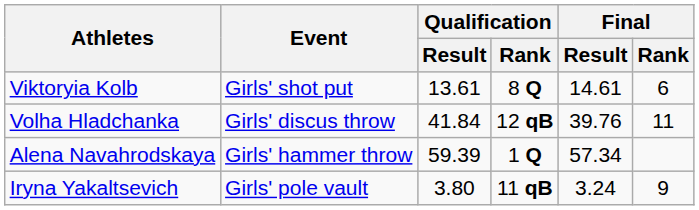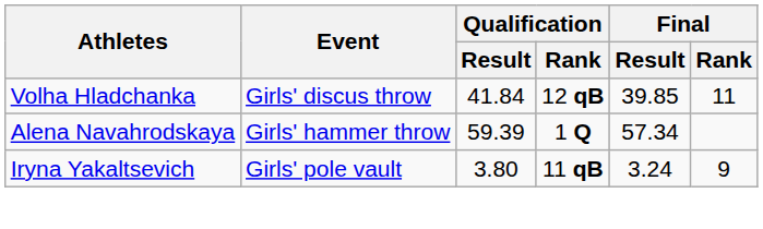 <table class="wikitable" border="1" style="font-size:90%">
 <tr>
 <th rowspan=2>Athletes</th>
 <th rowspan=2>Event</th>
 <th colspan=2>Qualification</th>
 <th colspan=2>Final</th>
 </tr>
 <tr>
 <th>Result</th>
 <th>Rank</th>
 <th>Result</th>
 <th>Rank</th>
 </tr>
 <tr>
-<td><a href='#'>Viktoryia Kolb</a></td>
-<td><a href='#'>Girls' shot put</a></td>
-<td align=center>13.61</td>
-<td align=center>8 <strong>Q</strong></td>
-<td align=center>14.61</td>
-<td align=center>6</td>
-</tr>
-<tr>
 <td><a href='#'>Volha Hladchanka</a></td>
 <td><a href='#'>Girls' discus throw</a></td>
 <td align=center>41.84</td>
 <td align=center>12 <strong>qB</strong></td>
-<td align=center>39.76</td>
+<td align=center>39.85</td>
 <td align=center>11</td>
 </tr>
 <tr>
 <td><a href='#'>Alena Navahrodskaya</a></td>
 <td><a href='#'>Girls' hammer throw</a></td>
 <td align=center>59.39</td>
 <td align=center>1 <strong>Q</strong></td>
 <td align=center>57.34</td>
 <td align=center></td>
 </tr>
 <tr>
 <td><a href='#'>Iryna Yakaltsevich</a></td>
 <td><a href='#'>Girls' pole vault</a></td>
 <td align=center>3.80</td>
 <td align=center>11 <strong>qB</strong></td>
 <td align=center>3.24</td>
 <td align=center>9</td>
 </tr>
 </table>
